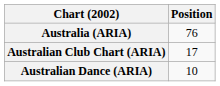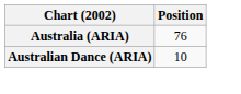 <table class="wikitable sortable plainrowheaders" style="text-align:center">
 <tr>
 <th scope="col">Chart (2002)</th>
 <th scope="col">Position</th>
 </tr>
 <tr>
 <th scope="row">Australia (ARIA)</th>
 <td>76</td>
 </tr>
 <tr>
-<th scope="row">Australian Club Chart (ARIA)</th>
-<td>17</td>
-</tr>
-<tr>
 <th scope="row">Australian Dance (ARIA)</th>
 <td>10</td>
 </tr>
 </table>
